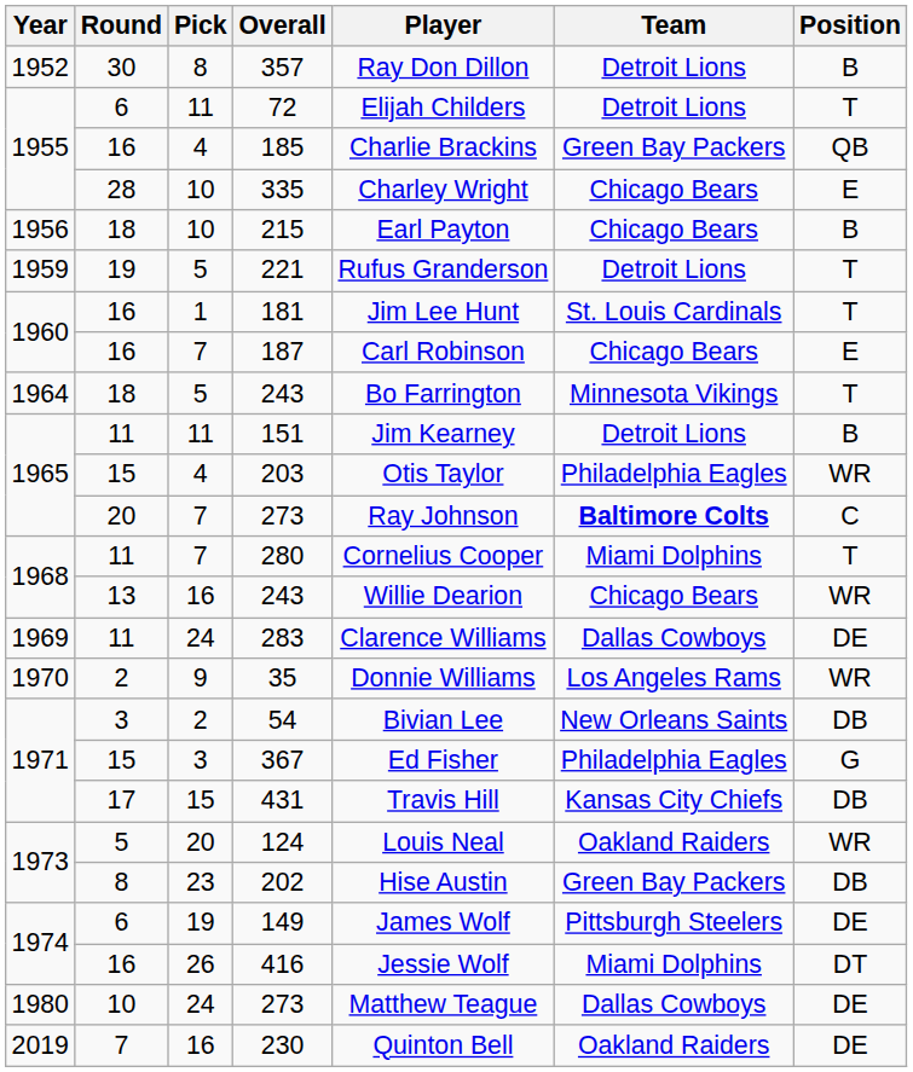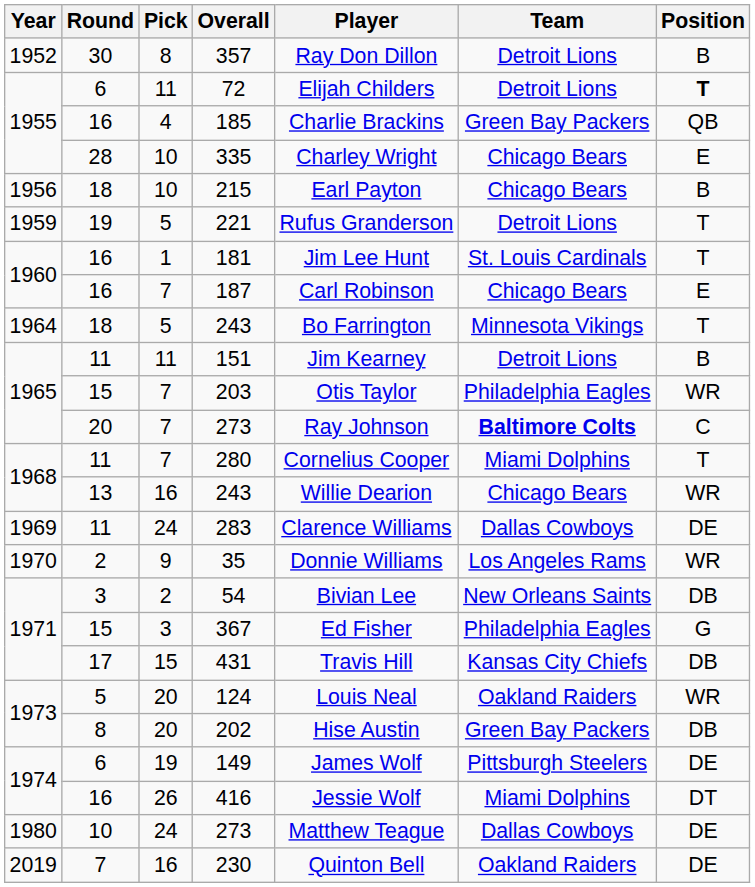 <table class="wikitable sortable" style="text-align: center;">
 <tr>
 <th>Year</th>
 <th>Round</th>
 <th>Pick</th>
 <th>Overall</th>
 <th>Player</th>
 <th>Team</th>
 <th>Position</th>
 </tr>
 <tr>
 <td>1952</td>
 <td>30</td>
 <td>8</td>
 <td>357</td>
 <td><a href='#'>Ray Don Dillon</a></td>
 <td><a href='#'>Detroit Lions</a></td>
 <td>B</td>
 </tr>
 <tr>
 <td rowspan="3">1955</td>
 <td>6</td>
 <td>11</td>
 <td>72</td>
 <td><a href='#'>Elijah Childers</a></td>
 <td><a href='#'>Detroit Lions</a></td>
-<td>T</td>
+<td><strong>T</strong></td>
 </tr>
 <tr>
 <td>16</td>
 <td>4</td>
 <td>185</td>
 <td><a href='#'>Charlie Brackins</a></td>
 <td><a href='#'>Green Bay Packers</a></td>
 <td>QB</td>
 </tr>
 <tr>
 <td>28</td>
 <td>10</td>
 <td>335</td>
 <td><a href='#'>Charley Wright</a></td>
 <td><a href='#'>Chicago Bears</a></td>
 <td>E</td>
 </tr>
 <tr>
 <td>1956</td>
 <td>18</td>
 <td>10</td>
 <td>215</td>
 <td><a href='#'>Earl Payton</a></td>
 <td><a href='#'>Chicago Bears</a></td>
 <td>B</td>
 </tr>
 <tr>
 <td>1959</td>
 <td>19</td>
 <td>5</td>
 <td>221</td>
 <td><a href='#'>Rufus Granderson</a></td>
 <td><a href='#'>Detroit Lions</a></td>
 <td>T</td>
 </tr>
 <tr>
 <td rowspan="2">1960</td>
 <td>16</td>
 <td>1</td>
 <td>181</td>
 <td><a href='#'>Jim Lee Hunt</a></td>
 <td><a href='#'>St. Louis Cardinals</a></td>
 <td>T</td>
 </tr>
 <tr>
 <td>16</td>
 <td>7</td>
 <td>187</td>
 <td><a href='#'>Carl Robinson</a></td>
 <td><a href='#'>Chicago Bears</a></td>
 <td>E</td>
 </tr>
 <tr>
 <td>1964</td>
 <td>18</td>
 <td>5</td>
 <td>243</td>
 <td><a href='#'>Bo Farrington</a></td>
 <td><a href='#'>Minnesota Vikings</a></td>
 <td>T</td>
 </tr>
 <tr>
 <td rowspan="3">1965</td>
 <td>11</td>
 <td>11</td>
 <td>151</td>
 <td><a href='#'>Jim Kearney</a></td>
 <td><a href='#'>Detroit Lions</a></td>
 <td>B</td>
 </tr>
 <tr>
 <td>15</td>
-<td>4</td>
+<td>7</td>
 <td>203</td>
 <td><a href='#'>Otis Taylor</a></td>
 <td><a href='#'>Philadelphia Eagles</a></td>
 <td>WR</td>
 </tr>
 <tr>
 <td>20</td>
 <td>7</td>
 <td>273</td>
 <td><a href='#'>Ray Johnson</a></td>
 <td><strong><a href='#'>Baltimore Colts</a></strong></td>
 <td>C</td>
 </tr>
 <tr>
 <td rowspan="2">1968</td>
 <td>11</td>
 <td>7</td>
 <td>280</td>
 <td><a href='#'>Cornelius Cooper</a></td>
 <td><a href='#'>Miami Dolphins</a></td>
 <td>T</td>
 </tr>
 <tr>
 <td>13</td>
 <td>16</td>
 <td>243</td>
 <td><a href='#'>Willie Dearion</a></td>
 <td><a href='#'>Chicago Bears</a></td>
 <td>WR</td>
 </tr>
 <tr>
 <td>1969</td>
 <td>11</td>
 <td>24</td>
 <td>283</td>
 <td><a href='#'>Clarence Williams</a></td>
 <td><a href='#'>Dallas Cowboys</a></td>
 <td>DE</td>
 </tr>
 <tr>
 <td>1970</td>
 <td>2</td>
 <td>9</td>
 <td>35</td>
 <td><a href='#'>Donnie Williams</a></td>
 <td><a href='#'>Los Angeles Rams</a></td>
 <td>WR</td>
 </tr>
 <tr>
 <td rowspan="3">1971</td>
 <td>3</td>
 <td>2</td>
 <td>54</td>
 <td><a href='#'>Bivian Lee</a></td>
 <td><a href='#'>New Orleans Saints</a></td>
 <td>DB</td>
 </tr>
 <tr>
 <td>15</td>
 <td>3</td>
 <td>367</td>
 <td><a href='#'>Ed Fisher</a></td>
 <td><a href='#'>Philadelphia Eagles</a></td>
 <td>G</td>
 </tr>
 <tr>
 <td>17</td>
 <td>15</td>
 <td>431</td>
 <td><a href='#'>Travis Hill</a></td>
 <td><a href='#'>Kansas City Chiefs</a></td>
 <td>DB</td>
 </tr>
 <tr>
 <td rowspan="2">1973</td>
 <td>5</td>
 <td>20</td>
 <td>124</td>
 <td><a href='#'>Louis Neal</a></td>
 <td><a href='#'>Oakland Raiders</a></td>
 <td>WR</td>
 </tr>
 <tr>
 <td>8</td>
-<td>23</td>
+<td>20</td>
 <td>202</td>
 <td><a href='#'>Hise Austin</a></td>
 <td><a href='#'>Green Bay Packers</a></td>
 <td>DB</td>
 </tr>
 <tr>
 <td rowspan="2">1974</td>
 <td>6</td>
 <td>19</td>
 <td>149</td>
 <td><a href='#'>James Wolf</a></td>
 <td><a href='#'>Pittsburgh Steelers</a></td>
 <td>DE</td>
 </tr>
 <tr>
 <td>16</td>
 <td>26</td>
 <td>416</td>
 <td><a href='#'>Jessie Wolf</a></td>
 <td><a href='#'>Miami Dolphins</a></td>
 <td>DT</td>
 </tr>
 <tr>
 <td>1980</td>
 <td>10</td>
 <td>24</td>
 <td>273</td>
 <td><a href='#'>Matthew Teague</a></td>
 <td><a href='#'>Dallas Cowboys</a></td>
 <td>DE</td>
 </tr>
 <tr>
 <td>2019</td>
 <td>7</td>
 <td>16</td>
 <td>230</td>
 <td><a href='#'>Quinton Bell</a></td>
 <td><a href='#'>Oakland Raiders</a></td>
 <td>DE</td>
 </tr>
 <tr>
 </tr>
 </table>
